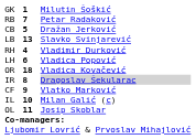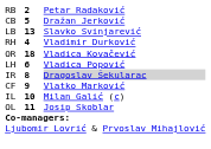 <table style="font-size: 90%" cellspacing="0" cellpadding="0" align=center>
 <tr>
 <th width="25"></th>
 <th width="25"></th>
 </tr>
 <tr>
-<td>GK</td>
-<td><strong>1</strong></td>
-<td><a href='#'>Milutin Šoškić</a></td>
-</tr>
-<tr>
 <td>RB</td>
-<td><strong>7</strong></td>
+<td><strong>2</strong></td>
 <td><a href='#'>Petar Radaković</a></td>
 </tr>
 <tr>
 <td>CB</td>
 <td><strong>5</strong></td>
 <td><a href='#'>Dražan Jerković</a></td>
 </tr>
 <tr>
 <td>LB</td>
 <td><strong>13</strong></td>
 <td><a href='#'>Slavko Svinjarević</a></td>
 </tr>
 <tr>
 <td>RH</td>
 <td><strong>4</strong></td>
 <td><a href='#'>Vladimir Durković</a></td>
 </tr>
 <tr>
+<td>OR</td>
+<td><strong>18</strong></td>
+<td><a href='#'>Vladica Kovačević</a></td>
+</tr>
+<tr>
 <td>LH</td>
 <td><strong>6</strong></td>
 <td><a href='#'>Vladica Popović</a></td>
-</tr>
-<tr>
-<td>OR</td>
-<td><strong>18</strong></td>
-<td><a href='#'>Vladica Kovačević</a></td>
 </tr>
 <tr>
 <td>IR</td>
 <td><strong>8</strong></td>
 <td style="background: lightgrey;"><a href='#'>Dragoslav Šekularac</a></td>
 </tr>
 <tr>
 <td>CF</td>
 <td><strong>9</strong></td>
 <td><a href='#'>Vlatko Marković</a></td>
 </tr>
 <tr>
 <td>IL</td>
 <td><strong>10</strong></td>
 <td><a href='#'>Milan Galić</a> (<a href='#'>c</a>)</td>
 </tr>
 <tr>
 <td>OL</td>
 <td><strong>11</strong></td>
 <td><a href='#'>Josip Skoblar</a></td>
 </tr>
 <tr>
 <td colspan="3"><strong>Co-managers:</strong></td>
 </tr>
 <tr>
 <td colspan="3"><a href='#'>Ljubomir Lovrić</a> & <a href='#'>Prvoslav Mihajlović</a></td>
 </tr>
 </table>
